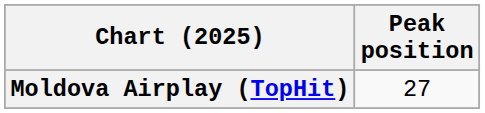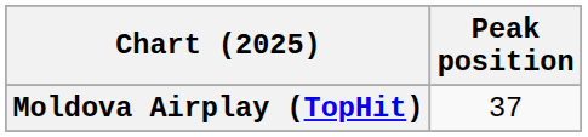 <table class="wikitable plainrowheaders" style="text-align:center">
 <tr>
 <th>Chart (2025)</th>
 <th>Peak<br>position</th>
 </tr>
 <tr>
 <th scope="row">Moldova Airplay (<a href='#'>TopHit</a>)</th>
-<td>27</td>
+<td>37</td>
 </tr>
 </table>
